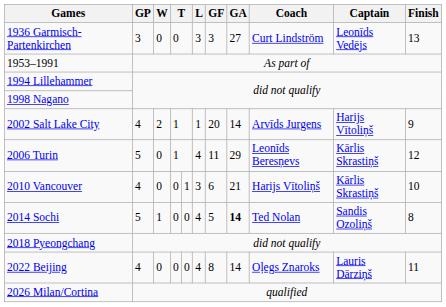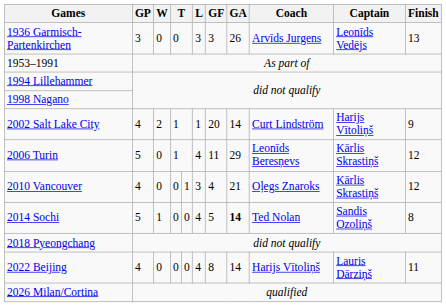 <table class="wikitable sortable">
 <tr>
 <th>Games</th>
 <th>GP</th>
 <th>W</th>
 <th colspan=2>T</th>
 <th>L</th>
 <th>GF</th>
 <th>GA</th>
 <th>Coach</th>
 <th>Captain</th>
 <th>Finish</th>
 </tr>
 <tr>
 <td> <a href='#'>1936 Garmisch-Partenkirchen</a></td>
 <td>3</td>
 <td>0</td>
 <td colspan=2>0</td>
 <td>3</td>
 <td>3</td>
-<td>27</td>
-<td><a href='#'>Curt Lindström</a></td>
+<td>26</td>
+<td><a href='#'>Arvīds Jurgens</a></td>
 <td><a href='#'>Leonīds Vedējs</a></td>
 <td>13</td>
 </tr>
 <tr>
 <td>1953–1991</td>
 <td style="text-align:center;" colspan="10"><em>As part of</em> </td>
 </tr>
 <tr>
 <td> <a href='#'>1994 Lillehammer</a></td>
 <td style="text-align:center;" colspan="10" rowspan="2"><em>did not qualify</em></td>
 </tr>
 <tr>
 <td> <a href='#'>1998 Nagano</a></td>
 </tr>
 <tr>
 <td> <a href='#'>2002 Salt Lake City</a></td>
 <td>4</td>
 <td>2</td>
 <td colspan=2>1</td>
 <td>1</td>
 <td>20</td>
 <td>14</td>
-<td><a href='#'>Arvīds Jurgens</a></td>
+<td><a href='#'>Curt Lindström</a></td>
 <td><a href='#'>Harijs Vītoliņš</a></td>
 <td>9</td>
 </tr>
 <tr>
 <td> <a href='#'>2006 Turin</a></td>
 <td>5</td>
 <td>0</td>
 <td colspan=2>1</td>
 <td>4</td>
 <td>11</td>
 <td>29</td>
 <td><a href='#'>Leonīds Beresņevs</a></td>
 <td><a href='#'>Kārlis Skrastiņš</a></td>
 <td>12</td>
 </tr>
 <tr>
 <td> <a href='#'>2010 Vancouver</a></td>
 <td>4</td>
 <td>0</td>
 <td>0</td>
 <td>1</td>
 <td>3</td>
-<td>6</td>
+<td>4</td>
 <td>21</td>
-<td><a href='#'>Harijs Vītoliņš</a></td>
+<td><a href='#'>Oļegs Znaroks</a></td>
 <td><a href='#'>Kārlis Skrastiņš</a></td>
-<td>10</td>
+<td>12</td>
 </tr>
 <tr>
 <td> <a href='#'>2014 Sochi</a></td>
 <td>5</td>
 <td>1</td>
 <td>0</td>
 <td>0</td>
 <td>4</td>
 <td>5</td>
 <td><strong>14</strong></td>
 <td><a href='#'>Ted Nolan</a></td>
 <td><a href='#'>Sandis Ozoliņš</a></td>
 <td>8</td>
 </tr>
 <tr>
 <td> <a href='#'>2018 Pyeongchang</a></td>
 <td style="text-align:center;" colspan="10"><em>did not qualify</em></td>
 </tr>
 <tr>
 <td> <a href='#'>2022 Beijing</a></td>
 <td>4</td>
 <td>0</td>
 <td>0</td>
 <td>0</td>
 <td>4</td>
 <td>8</td>
 <td>14</td>
-<td><a href='#'>Oļegs Znaroks</a></td>
+<td><a href='#'>Harijs Vītoliņš</a></td>
 <td><a href='#'>Lauris Dārziņš</a></td>
 <td>11</td>
 </tr>
 <tr>
 <td> <a href='#'>2026 Milan/Cortina</a></td>
 <td style="text-align:center;" colspan="10"><em>qualified</em></td>
 </tr>
 </table>
